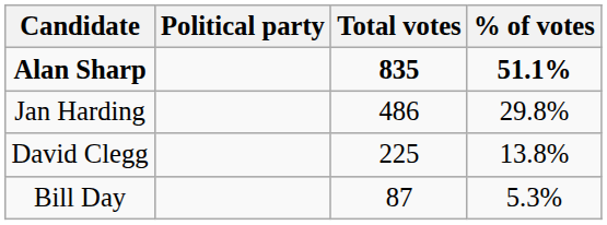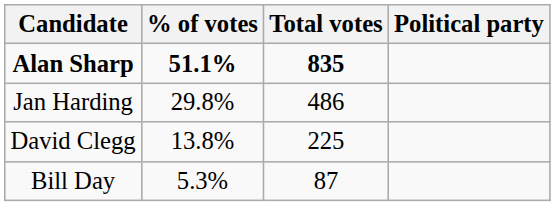 <table class="wikitable sortable" style="text-align: center">
 <tr>
 <th>Candidate</th>
+<th>% of votes</th>
+<th>Total votes</th>
 <th>Political party</th>
-<th>Total votes</th>
-<th>% of votes</th>
 </tr>
 <tr>
 <td><strong>Alan Sharp</strong></td>
+<td><strong>51.1%</strong></td>
+<td><strong>835</strong></td>
 <td><strong></strong></td>
-<td><strong>835</strong></td>
-<td><strong>51.1%</strong></td>
 </tr>
 <tr>
 <td>Jan Harding</td>
+<td>29.8%</td>
+<td>486</td>
 <td></td>
-<td>486</td>
-<td>29.8%</td>
 </tr>
 <tr>
 <td>David Clegg</td>
+<td>13.8%</td>
+<td>225</td>
 <td></td>
-<td>225</td>
-<td>13.8%</td>
 </tr>
 <tr>
 <td>Bill Day</td>
+<td>5.3%</td>
+<td>87</td>
 <td></td>
-<td>87</td>
-<td>5.3%</td>
 </tr>
 </table>
